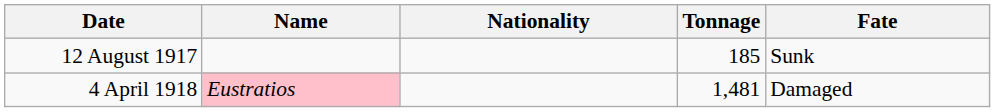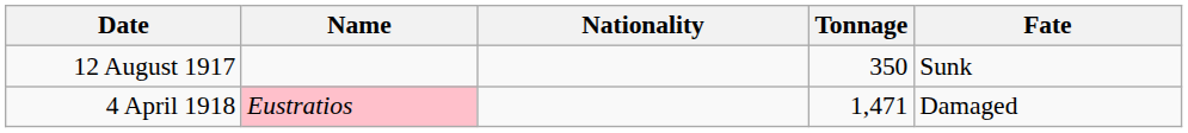 <table class="wikitable sortable">
 <tr>
 <th width="140px">Date</th>
 <th width="140px">Name</th>
 <th width="200px">Nationality</th>
 <th width="25px">Tonnage</th>
 <th width="160px">Fate</th>
 </tr>
 <tr>
 <td align="right">12 August 1917</td>
 <td align="left"></td>
 <td align="left"></td>
-<td align="right">185</td>
+<td align="right">350</td>
 <td align="left">Sunk</td>
 </tr>
 <tr>
 <td align="right">4 April 1918</td>
 <td align="left" style="background: pink;"><em>Eustratios</em></td>
 <td align="left"></td>
-<td align="right">1,481</td>
+<td align="right">1,471</td>
 <td align="left">Damaged</td>
 </tr>
 </table>
